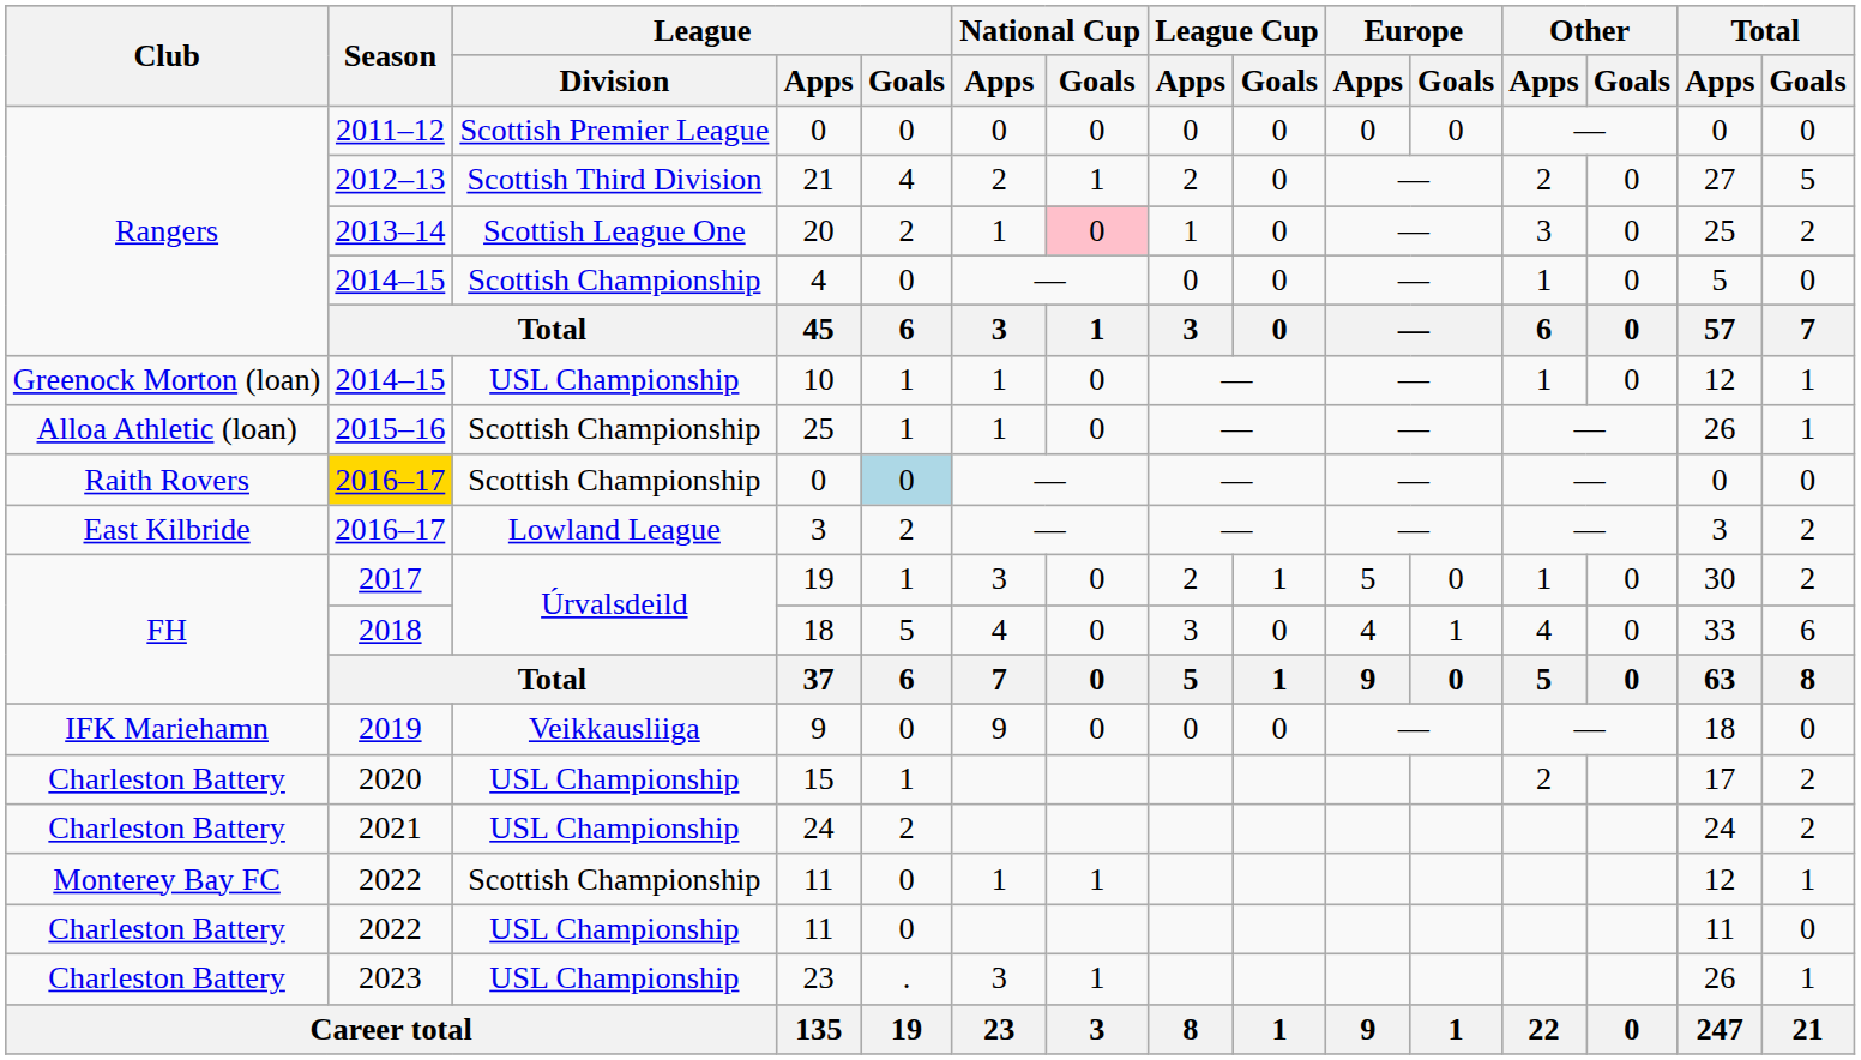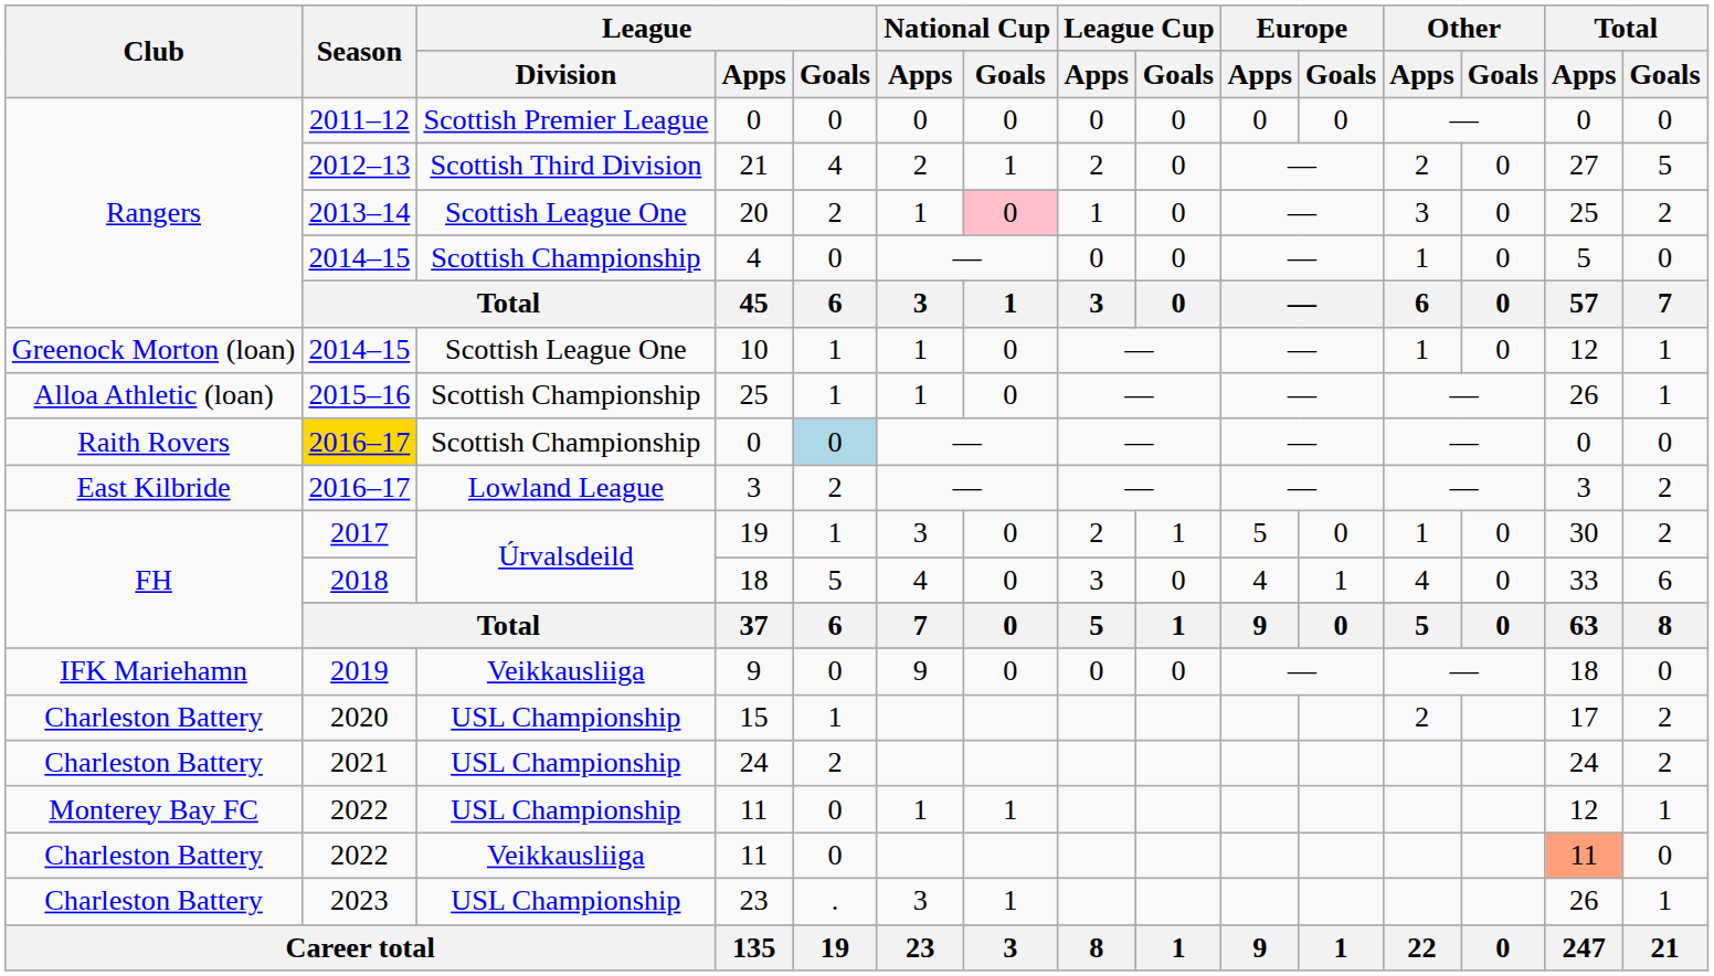 <table class="wikitable" style="text-align:center">
 <tr>
 <th rowspan=2>Club</th>
 <th rowspan=2>Season</th>
 <th colspan=3>League</th>
 <th colspan=2>National Cup</th>
 <th colspan=2>League Cup</th>
 <th colspan=2>Europe</th>
 <th colspan=2>Other</th>
 <th colspan=2>Total</th>
 </tr>
 <tr>
 <th>Division</th>
 <th>Apps</th>
 <th>Goals</th>
 <th>Apps</th>
 <th>Goals</th>
 <th>Apps</th>
 <th>Goals</th>
 <th>Apps</th>
 <th>Goals</th>
 <th>Apps</th>
 <th>Goals</th>
 <th>Apps</th>
 <th>Goals</th>
 </tr>
 <tr>
 <td rowspan="5"><a href='#'>Rangers</a></td>
 <td><a href='#'>2011–12</a></td>
 <td><a href='#'>Scottish Premier League</a></td>
 <td>0</td>
 <td>0</td>
 <td>0</td>
 <td>0</td>
 <td>0</td>
 <td>0</td>
 <td>0</td>
 <td>0</td>
 <td colspan="2">—</td>
 <td>0</td>
 <td>0</td>
 </tr>
 <tr>
 <td><a href='#'>2012–13</a></td>
 <td><a href='#'>Scottish Third Division</a></td>
 <td>21</td>
 <td>4</td>
 <td>2</td>
 <td>1</td>
 <td>2</td>
 <td>0</td>
 <td colspan="2">—</td>
 <td>2</td>
 <td>0</td>
 <td>27</td>
 <td>5</td>
 </tr>
 <tr>
 <td><a href='#'>2013–14</a></td>
 <td><a href='#'>Scottish League One</a></td>
 <td>20</td>
 <td>2</td>
 <td>1</td>
 <td style="background: pink;">0</td>
 <td>1</td>
 <td>0</td>
 <td colspan="2">—</td>
 <td>3</td>
 <td>0</td>
 <td>25</td>
 <td>2</td>
 </tr>
 <tr>
 <td><a href='#'>2014–15</a></td>
 <td><a href='#'>Scottish Championship</a></td>
 <td>4</td>
 <td>0</td>
 <td colspan="2">—</td>
 <td>0</td>
 <td>0</td>
 <td colspan="2">—</td>
 <td>1</td>
 <td>0</td>
 <td>5</td>
 <td>0</td>
 </tr>
 <tr>
 <th colspan="2">Total</th>
 <th>45</th>
 <th>6</th>
 <th>3</th>
 <th>1</th>
 <th>3</th>
 <th>0</th>
 <th colspan="2">—</th>
 <th>6</th>
 <th>0</th>
 <th>57</th>
 <th>7</th>
 </tr>
 <tr>
 <td><a href='#'>Greenock Morton</a> (loan)</td>
 <td><a href='#'>2014–15</a></td>
-<td><a href='#'>USL Championship</a></td>
+<td>Scottish League One</td>
 <td>10</td>
 <td>1</td>
 <td>1</td>
 <td>0</td>
 <td colspan="2">—</td>
 <td colspan="2">—</td>
 <td>1</td>
 <td>0</td>
 <td>12</td>
 <td>1</td>
 </tr>
 <tr>
 <td><a href='#'>Alloa Athletic</a> (loan)</td>
 <td><a href='#'>2015–16</a></td>
 <td>Scottish Championship</td>
 <td>25</td>
 <td>1</td>
 <td>1</td>
 <td>0</td>
 <td colspan="2">—</td>
 <td colspan="2">—</td>
 <td colspan="2">—</td>
 <td>26</td>
 <td>1</td>
 </tr>
 <tr>
 <td><a href='#'>Raith Rovers</a></td>
 <td style="background: gold;"><a href='#'>2016–17</a></td>
 <td>Scottish Championship</td>
 <td>0</td>
 <td style="background: lightblue;">0</td>
 <td colspan="2">—</td>
 <td colspan="2">—</td>
 <td colspan="2">—</td>
 <td colspan="2">—</td>
 <td>0</td>
 <td>0</td>
 </tr>
 <tr>
 <td><a href='#'>East Kilbride</a></td>
 <td><a href='#'>2016–17</a></td>
 <td><a href='#'>Lowland League</a></td>
 <td>3</td>
 <td>2</td>
 <td colspan="2">—</td>
 <td colspan="2">—</td>
 <td colspan="2">—</td>
 <td colspan="2">—</td>
 <td>3</td>
 <td>2</td>
 </tr>
 <tr>
 <td rowspan="3"><a href='#'>FH</a></td>
 <td><a href='#'>2017</a></td>
 <td rowspan="2"><a href='#'>Úrvalsdeild</a></td>
 <td>19</td>
 <td>1</td>
 <td>3</td>
 <td>0</td>
 <td>2</td>
 <td>1</td>
 <td>5</td>
 <td>0</td>
 <td>1</td>
 <td>0</td>
 <td>30</td>
 <td>2</td>
 </tr>
 <tr>
 <td><a href='#'>2018</a></td>
 <td>18</td>
 <td>5</td>
 <td>4</td>
 <td>0</td>
 <td>3</td>
 <td>0</td>
 <td>4</td>
 <td>1</td>
 <td>4</td>
 <td>0</td>
 <td>33</td>
 <td>6</td>
 </tr>
 <tr>
 <th colspan="2">Total</th>
 <th>37</th>
 <th>6</th>
 <th>7</th>
 <th>0</th>
 <th>5</th>
 <th>1</th>
 <th>9</th>
 <th>0</th>
 <th>5</th>
 <th>0</th>
 <th>63</th>
 <th>8</th>
 </tr>
 <tr>
 <td><a href='#'>IFK Mariehamn</a></td>
 <td><a href='#'>2019</a></td>
 <td><a href='#'>Veikkausliiga</a></td>
 <td>9</td>
 <td>0</td>
 <td>9</td>
 <td>0</td>
 <td>0</td>
 <td>0</td>
 <td colspan="2">—</td>
 <td colspan="2">—</td>
 <td>18</td>
 <td>0</td>
 </tr>
 <tr>
 <td><a href='#'>Charleston Battery</a></td>
 <td>2020</td>
 <td><a href='#'>USL Championship</a></td>
 <td>15</td>
 <td>1</td>
 <td></td>
 <td></td>
 <td></td>
 <td></td>
 <td></td>
 <td></td>
 <td>2</td>
 <td></td>
 <td>17</td>
 <td>2</td>
 </tr>
 <tr>
 <td><a href='#'>Charleston Battery</a></td>
 <td>2021</td>
 <td><a href='#'>USL Championship</a></td>
 <td>24</td>
 <td>2</td>
 <td></td>
 <td></td>
 <td></td>
 <td></td>
 <td></td>
 <td></td>
 <td></td>
 <td></td>
 <td>24</td>
 <td>2</td>
 </tr>
 <tr>
 <td><a href='#'>Monterey Bay FC</a></td>
 <td>2022</td>
-<td>Scottish Championship</td>
+<td><a href='#'>USL Championship</a></td>
 <td>11</td>
 <td>0</td>
 <td>1</td>
 <td>1</td>
 <td></td>
 <td></td>
 <td></td>
 <td></td>
 <td></td>
 <td></td>
 <td>12</td>
 <td>1</td>
 </tr>
 <tr>
 <td><a href='#'>Charleston Battery</a></td>
 <td>2022</td>
-<td><a href='#'>USL Championship</a></td>
+<td><a href='#'>Veikkausliiga</a></td>
 <td>11</td>
 <td>0</td>
 <td></td>
 <td></td>
 <td></td>
 <td></td>
 <td></td>
 <td></td>
 <td></td>
 <td></td>
-<td>11</td>
+<td style="background: lightsalmon;">11</td>
 <td>0</td>
 </tr>
 <tr>
 <td><a href='#'>Charleston Battery</a></td>
 <td>2023</td>
 <td><a href='#'>USL Championship</a></td>
 <td>23</td>
 <td>.</td>
 <td>3</td>
 <td>1</td>
 <td></td>
 <td></td>
 <td></td>
 <td></td>
 <td></td>
 <td></td>
 <td>26</td>
 <td>1</td>
 </tr>
 <tr>
 <th colspan="3">Career total</th>
 <th>135</th>
 <th>19</th>
 <th>23</th>
 <th>3</th>
 <th>8</th>
 <th>1</th>
 <th>9</th>
 <th>1</th>
 <th>22</th>
 <th>0</th>
 <th>247</th>
 <th>21</th>
 </tr>
 </table>
